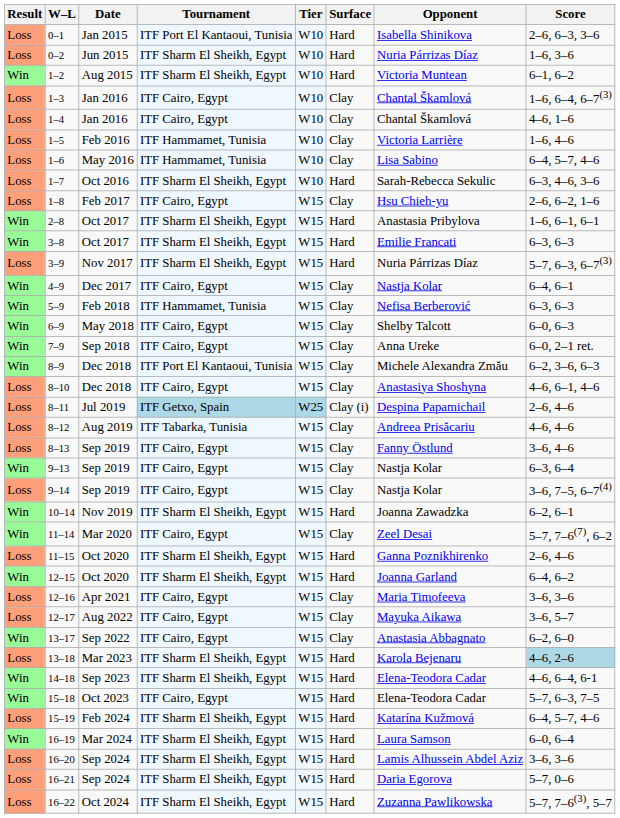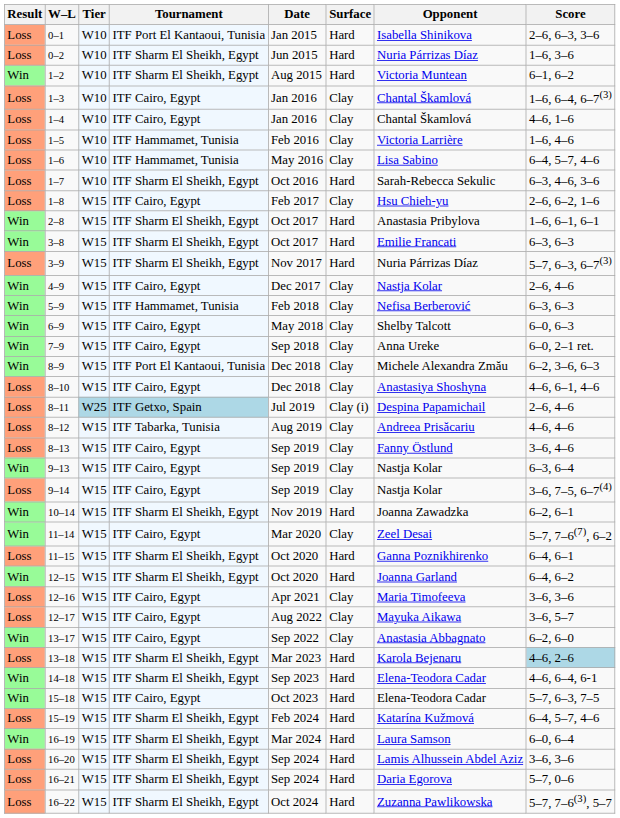 <table class="sortable wikitable">
 <tr>
 <th>Result</th>
 <th class="unsortable">W–L</th>
+<th>Tier</th>
+<th>Tournament</th>
 <th>Date</th>
-<th>Tournament</th>
-<th>Tier</th>
 <th>Surface</th>
 <th>Opponent</th>
 <th class="unsortable">Score</th>
 </tr>
 <tr>
 <td style="background:#ffa07a;">Loss</td>
 <td><small>0–1</small></td>
+<td style="background:#f0f8ff;">W10</td>
+<td style="background:#f0f8ff;">ITF Port El Kantaoui, Tunisia</td>
 <td>Jan 2015</td>
-<td style="background:#f0f8ff;">ITF Port El Kantaoui, Tunisia</td>
-<td style="background:#f0f8ff;">W10</td>
 <td>Hard</td>
 <td> <a href='#'>Isabella Shinikova</a></td>
 <td>2–6, 6–3, 3–6</td>
 </tr>
 <tr>
 <td style="background:#ffa07a;">Loss</td>
 <td><small>0–2</small></td>
+<td style="background:#f0f8ff;">W10</td>
+<td style="background:#f0f8ff;">ITF Sharm El Sheikh, Egypt</td>
 <td>Jun 2015</td>
-<td style="background:#f0f8ff;">ITF Sharm El Sheikh, Egypt</td>
-<td style="background:#f0f8ff;">W10</td>
 <td>Hard</td>
 <td> <a href='#'>Nuria Párrizas Díaz</a></td>
 <td>1–6, 3–6</td>
 </tr>
 <tr>
 <td style="background:#98fb98;">Win</td>
 <td><small>1–2</small></td>
+<td style="background:#f0f8ff;">W10</td>
+<td style="background:#f0f8ff;">ITF Sharm El Sheikh, Egypt</td>
 <td>Aug 2015</td>
-<td style="background:#f0f8ff;">ITF Sharm El Sheikh, Egypt</td>
-<td style="background:#f0f8ff;">W10</td>
 <td>Hard</td>
 <td> <a href='#'>Victoria Muntean</a></td>
 <td>6–1, 6–2</td>
 </tr>
 <tr>
 <td style="background:#ffa07a;">Loss</td>
 <td><small>1–3</small></td>
+<td style="background:#f0f8ff;">W10</td>
+<td style="background:#f0f8ff;">ITF Cairo, Egypt</td>
 <td>Jan 2016</td>
-<td style="background:#f0f8ff;">ITF Cairo, Egypt</td>
-<td style="background:#f0f8ff;">W10</td>
 <td>Clay</td>
 <td> <a href='#'>Chantal Škamlová</a></td>
 <td>1–6, 6–4, 6–7<sup>(3)</sup></td>
 </tr>
 <tr>
 <td style="background:#ffa07a;">Loss</td>
 <td><small>1–4</small></td>
+<td style="background:#f0f8ff;">W10</td>
+<td style="background:#f0f8ff;">ITF Cairo, Egypt</td>
 <td>Jan 2016</td>
-<td style="background:#f0f8ff;">ITF Cairo, Egypt</td>
-<td style="background:#f0f8ff;">W10</td>
 <td>Clay</td>
 <td> Chantal Škamlová</td>
 <td>4–6, 1–6</td>
 </tr>
 <tr>
 <td style="background:#ffa07a;">Loss</td>
 <td><small>1–5</small></td>
+<td style="background:#f0f8ff;">W10</td>
+<td style="background:#f0f8ff;">ITF Hammamet, Tunisia</td>
 <td>Feb 2016</td>
-<td style="background:#f0f8ff;">ITF Hammamet, Tunisia</td>
-<td style="background:#f0f8ff;">W10</td>
 <td>Clay</td>
 <td> <a href='#'>Victoria Larrière</a></td>
 <td>1–6, 4–6</td>
 </tr>
 <tr>
 <td style="background:#ffa07a;">Loss</td>
 <td><small>1–6</small></td>
+<td style="background:#f0f8ff;">W10</td>
+<td style="background:#f0f8ff;">ITF Hammamet, Tunisia</td>
 <td>May 2016</td>
-<td style="background:#f0f8ff;">ITF Hammamet, Tunisia</td>
-<td style="background:#f0f8ff;">W10</td>
 <td>Clay</td>
 <td> <a href='#'>Lisa Sabino</a></td>
 <td>6–4, 5–7, 4–6</td>
 </tr>
 <tr>
 <td style="background:#ffa07a;">Loss</td>
 <td><small>1–7</small></td>
+<td style="background:#f0f8ff;">W10</td>
+<td style="background:#f0f8ff;">ITF Sharm El Sheikh, Egypt</td>
 <td>Oct 2016</td>
-<td style="background:#f0f8ff;">ITF Sharm El Sheikh, Egypt</td>
-<td style="background:#f0f8ff;">W10</td>
 <td>Hard</td>
 <td> Sarah-Rebecca Sekulic</td>
 <td>6–3, 4–6, 3–6</td>
 </tr>
 <tr>
 <td style="background:#ffa07a;">Loss</td>
 <td><small>1–8</small></td>
+<td style="background:#f0f8ff;">W15</td>
+<td style="background:#f0f8ff;">ITF Cairo, Egypt</td>
 <td>Feb 2017</td>
-<td style="background:#f0f8ff;">ITF Cairo, Egypt</td>
-<td style="background:#f0f8ff;">W15</td>
 <td>Clay</td>
 <td> <a href='#'>Hsu Chieh-yu</a></td>
 <td>2–6, 6–2, 1–6</td>
 </tr>
 <tr>
 <td style="background:#98fb98;">Win</td>
 <td><small>2–8</small></td>
+<td style="background:#f0f8ff;">W15</td>
+<td style="background:#f0f8ff;">ITF Sharm El Sheikh, Egypt</td>
 <td>Oct 2017</td>
-<td style="background:#f0f8ff;">ITF Sharm El Sheikh, Egypt</td>
-<td style="background:#f0f8ff;">W15</td>
 <td>Hard</td>
 <td> Anastasia Pribylova</td>
 <td>1–6, 6–1, 6–1</td>
 </tr>
 <tr>
 <td style="background:#98fb98;">Win</td>
 <td><small>3–8</small></td>
+<td style="background:#f0f8ff;">W15</td>
+<td style="background:#f0f8ff;">ITF Sharm El Sheikh, Egypt</td>
 <td>Oct 2017</td>
-<td style="background:#f0f8ff;">ITF Sharm El Sheikh, Egypt</td>
-<td style="background:#f0f8ff;">W15</td>
 <td>Hard</td>
 <td> <a href='#'>Emilie Francati</a></td>
 <td>6–3, 6–3</td>
 </tr>
 <tr>
 <td style="background:#ffa07a;">Loss</td>
 <td><small>3–9</small></td>
+<td style="background:#f0f8ff;">W15</td>
+<td style="background:#f0f8ff;">ITF Sharm El Sheikh, Egypt</td>
 <td>Nov 2017</td>
-<td style="background:#f0f8ff;">ITF Sharm El Sheikh, Egypt</td>
-<td style="background:#f0f8ff;">W15</td>
 <td>Hard</td>
 <td> Nuria Párrizas Díaz</td>
 <td>5–7, 6–3, 6–7<sup>(3)</sup></td>
 </tr>
 <tr>
 <td style="background:#98fb98;">Win</td>
 <td><small>4–9</small></td>
+<td style="background:#f0f8ff;">W15</td>
+<td style="background:#f0f8ff;">ITF Cairo, Egypt</td>
 <td>Dec 2017</td>
-<td style="background:#f0f8ff;">ITF Cairo, Egypt</td>
-<td style="background:#f0f8ff;">W15</td>
 <td>Clay</td>
 <td> <a href='#'>Nastja Kolar</a></td>
-<td>6–4, 6–1</td>
+<td>2–6, 4–6</td>
 </tr>
 <tr>
 <td style="background:#98fb98;">Win</td>
 <td><small>5–9</small></td>
+<td style="background:#f0f8ff;">W15</td>
+<td style="background:#f0f8ff;">ITF Hammamet, Tunisia</td>
 <td>Feb 2018</td>
-<td style="background:#f0f8ff;">ITF Hammamet, Tunisia</td>
-<td style="background:#f0f8ff;">W15</td>
 <td>Clay</td>
 <td> <a href='#'>Nefisa Berberović</a></td>
 <td>6–3, 6–3</td>
 </tr>
 <tr>
 <td style="background:#98fb98;">Win</td>
 <td><small>6–9</small></td>
+<td style="background:#f0f8ff;">W15</td>
+<td style="background:#f0f8ff;">ITF Cairo, Egypt</td>
 <td>May 2018</td>
-<td style="background:#f0f8ff;">ITF Cairo, Egypt</td>
-<td style="background:#f0f8ff;">W15</td>
 <td>Clay</td>
 <td> Shelby Talcott</td>
 <td>6–0, 6–3</td>
 </tr>
 <tr>
 <td style="background:#98fb98;">Win</td>
 <td><small>7–9</small></td>
+<td style="background:#f0f8ff;">W15</td>
+<td style="background:#f0f8ff;">ITF Cairo, Egypt</td>
 <td>Sep 2018</td>
-<td style="background:#f0f8ff;">ITF Cairo, Egypt</td>
-<td style="background:#f0f8ff;">W15</td>
 <td>Clay</td>
 <td> Anna Ureke</td>
 <td>6–0, 2–1 ret.</td>
 </tr>
 <tr>
 <td style="background:#98fb98;">Win</td>
 <td><small>8–9</small></td>
+<td style="background:#f0f8ff;">W15</td>
+<td style="background:#f0f8ff;">ITF Port El Kantaoui, Tunisia</td>
 <td>Dec 2018</td>
-<td style="background:#f0f8ff;">ITF Port El Kantaoui, Tunisia</td>
-<td style="background:#f0f8ff;">W15</td>
 <td>Clay</td>
 <td> Michele Alexandra Zmău</td>
 <td>6–2, 3–6, 6–3</td>
 </tr>
 <tr>
 <td style="background:#ffa07a;">Loss</td>
 <td><small>8–10</small></td>
+<td style="background:#f0f8ff;">W15</td>
+<td style="background:#f0f8ff;">ITF Cairo, Egypt</td>
 <td>Dec 2018</td>
-<td style="background:#f0f8ff;">ITF Cairo, Egypt</td>
-<td style="background:#f0f8ff;">W15</td>
 <td>Clay</td>
 <td> <a href='#'>Anastasiya Shoshyna</a></td>
 <td>4–6, 6–1, 4–6</td>
 </tr>
 <tr>
 <td style="background:#ffa07a;">Loss</td>
 <td><small>8–11</small></td>
+<td style="background:lightblue;">W25</td>
+<td style="background:lightblue;">ITF Getxo, Spain</td>
 <td>Jul 2019</td>
-<td style="background:lightblue;">ITF Getxo, Spain</td>
-<td style="background:lightblue;">W25</td>
 <td>Clay (i)</td>
 <td> <a href='#'>Despina Papamichail</a></td>
 <td>2–6, 4–6</td>
 </tr>
 <tr>
 <td style="background:#ffa07a;">Loss</td>
 <td><small>8–12</small></td>
+<td style="background:#f0f8ff;">W15</td>
+<td style="background:#f0f8ff;">ITF Tabarka, Tunisia</td>
 <td>Aug 2019</td>
-<td style="background:#f0f8ff;">ITF Tabarka, Tunisia</td>
-<td style="background:#f0f8ff;">W15</td>
 <td>Clay</td>
 <td> <a href='#'>Andreea Prisăcariu</a></td>
 <td>4–6, 4–6</td>
 </tr>
 <tr>
 <td style="background:#ffa07a;">Loss</td>
 <td><small>8–13</small></td>
+<td style="background:#f0f8ff;">W15</td>
+<td style="background:#f0f8ff;">ITF Cairo, Egypt</td>
 <td>Sep 2019</td>
-<td style="background:#f0f8ff;">ITF Cairo, Egypt</td>
-<td style="background:#f0f8ff;">W15</td>
 <td>Clay</td>
 <td> <a href='#'>Fanny Östlund</a></td>
 <td>3–6, 4–6</td>
 </tr>
 <tr>
 <td style="background:#98fb98;">Win</td>
 <td><small>9–13</small></td>
+<td style="background:#f0f8ff;">W15</td>
+<td style="background:#f0f8ff;">ITF Cairo, Egypt</td>
 <td>Sep 2019</td>
-<td style="background:#f0f8ff;">ITF Cairo, Egypt</td>
-<td style="background:#f0f8ff;">W15</td>
 <td>Clay</td>
 <td> Nastja Kolar</td>
 <td>6–3, 6–4</td>
 </tr>
 <tr>
 <td style="background:#ffa07a;">Loss</td>
 <td><small>9–14</small></td>
+<td style="background:#f0f8ff;">W15</td>
+<td style="background:#f0f8ff;">ITF Cairo, Egypt</td>
 <td>Sep 2019</td>
-<td style="background:#f0f8ff;">ITF Cairo, Egypt</td>
-<td style="background:#f0f8ff;">W15</td>
 <td>Clay</td>
 <td> Nastja Kolar</td>
 <td>3–6, 7–5, 6–7<sup>(4)</sup></td>
 </tr>
 <tr>
 <td style="background:#98fb98;">Win</td>
 <td><small>10–14</small></td>
+<td style="background:#f0f8ff;">W15</td>
+<td style="background:#f0f8ff;">ITF Sharm El Sheikh, Egypt</td>
 <td>Nov 2019</td>
-<td style="background:#f0f8ff;">ITF Sharm El Sheikh, Egypt</td>
-<td style="background:#f0f8ff;">W15</td>
 <td>Hard</td>
 <td> Joanna Zawadzka</td>
 <td>6–2, 6–1</td>
 </tr>
 <tr>
 <td bgcolor=#98FB98>Win</td>
 <td><small>11–14</small></td>
+<td style="background:#f0f8ff;">W15</td>
+<td style="background:#f0f8ff;">ITF Cairo, Egypt</td>
 <td>Mar 2020</td>
-<td style="background:#f0f8ff;">ITF Cairo, Egypt</td>
-<td style="background:#f0f8ff;">W15</td>
 <td>Clay</td>
 <td> <a href='#'>Zeel Desai</a></td>
 <td>5–7, 7–6<sup>(7)</sup>, 6–2</td>
 </tr>
 <tr>
 <td style="background:#ffa07a;">Loss</td>
 <td><small>11–15</small></td>
+<td style="background:#f0f8ff;">W15</td>
+<td style="background:#f0f8ff;">ITF Sharm El Sheikh, Egypt</td>
 <td>Oct 2020</td>
-<td style="background:#f0f8ff;">ITF Sharm El Sheikh, Egypt</td>
-<td style="background:#f0f8ff;">W15</td>
 <td>Hard</td>
 <td> <a href='#'>Ganna Poznikhirenko</a></td>
-<td>2–6, 4–6</td>
+<td>6–4, 6–1</td>
 </tr>
 <tr>
 <td bgcolor=#98FB98>Win</td>
 <td><small>12–15</small></td>
+<td style="background:#f0f8ff;">W15</td>
+<td style="background:#f0f8ff;">ITF Sharm El Sheikh, Egypt</td>
 <td>Oct 2020</td>
-<td style="background:#f0f8ff;">ITF Sharm El Sheikh, Egypt</td>
-<td style="background:#f0f8ff;">W15</td>
 <td>Hard</td>
 <td> <a href='#'>Joanna Garland</a></td>
 <td>6–4, 6–2</td>
 </tr>
 <tr>
 <td style="background:#ffa07a;">Loss</td>
 <td><small>12–16</small></td>
+<td style="background:#f0f8ff;">W15</td>
+<td style="background:#f0f8ff;">ITF Cairo, Egypt</td>
 <td>Apr 2021</td>
-<td style="background:#f0f8ff;">ITF Cairo, Egypt</td>
-<td style="background:#f0f8ff;">W15</td>
 <td>Clay</td>
 <td> <a href='#'>Maria Timofeeva</a></td>
 <td>3–6, 3–6</td>
 </tr>
 <tr>
 <td style="background:#ffa07a;">Loss</td>
 <td><small>12–17</small></td>
+<td style="background:#f0f8ff;">W15</td>
+<td style="background:#f0f8ff;">ITF Cairo, Egypt</td>
 <td>Aug 2022</td>
-<td style="background:#f0f8ff;">ITF Cairo, Egypt</td>
-<td style="background:#f0f8ff;">W15</td>
 <td>Clay</td>
 <td> <a href='#'>Mayuka Aikawa</a></td>
 <td>3–6, 5–7</td>
 </tr>
 <tr>
 <td bgcolor=98FB98>Win</td>
 <td><small>13–17</small></td>
+<td style="background:#f0f8ff;">W15</td>
+<td style="background:#f0f8ff;">ITF Cairo, Egypt</td>
 <td>Sep 2022</td>
-<td style="background:#f0f8ff;">ITF Cairo, Egypt</td>
-<td style="background:#f0f8ff;">W15</td>
 <td>Clay</td>
 <td> <a href='#'>Anastasia Abbagnato</a></td>
 <td>6–2, 6–0</td>
 </tr>
 <tr>
 <td style="background:#ffa07a;">Loss</td>
 <td><small>13–18</small></td>
+<td style="background:#f0f8ff;">W15</td>
+<td style="background:#f0f8ff;">ITF Sharm El Sheikh, Egypt</td>
 <td>Mar 2023</td>
-<td style="background:#f0f8ff;">ITF Sharm El Sheikh, Egypt</td>
-<td style="background:#f0f8ff;">W15</td>
 <td>Hard</td>
 <td> <a href='#'>Karola Bejenaru</a></td>
 <td style="background: lightblue;">4–6, 2–6</td>
 </tr>
 <tr>
 <td bgcolor=98FB98>Win</td>
 <td><small>14–18</small></td>
+<td style="background:#f0f8ff;">W15</td>
+<td style="background:#f0f8ff;">ITF Sharm El Sheikh, Egypt</td>
 <td>Sep 2023</td>
-<td style="background:#f0f8ff;">ITF Sharm El Sheikh, Egypt</td>
-<td style="background:#f0f8ff;">W15</td>
 <td>Hard</td>
 <td> <a href='#'>Elena-Teodora Cadar</a></td>
 <td>4–6, 6–4, 6-1</td>
 </tr>
 <tr>
 <td bgcolor=98FB98>Win</td>
 <td><small>15–18</small></td>
+<td style="background:#f0f8ff;">W15</td>
+<td style="background:#f0f8ff;">ITF Cairo, Egypt</td>
 <td>Oct 2023</td>
-<td style="background:#f0f8ff;">ITF Cairo, Egypt</td>
-<td style="background:#f0f8ff;">W15</td>
 <td>Hard</td>
 <td> Elena-Teodora Cadar</td>
 <td>5–7, 6–3, 7–5</td>
 </tr>
 <tr>
 <td style="background:#ffa07a;">Loss</td>
 <td><small>15–19</small></td>
+<td style="background:#f0f8ff;">W15</td>
+<td style="background:#f0f8ff;">ITF Sharm El Sheikh, Egypt</td>
 <td>Feb 2024</td>
-<td style="background:#f0f8ff;">ITF Sharm El Sheikh, Egypt</td>
-<td style="background:#f0f8ff;">W15</td>
 <td>Hard</td>
 <td> <a href='#'>Katarína Kužmová</a></td>
 <td>6–4, 5–7, 4–6</td>
 </tr>
 <tr>
 <td bgcolor=98FB98>Win</td>
 <td><small>16–19</small></td>
+<td style="background:#f0f8ff;">W15</td>
+<td style="background:#f0f8ff;">ITF Sharm El Sheikh, Egypt</td>
 <td>Mar 2024</td>
-<td style="background:#f0f8ff;">ITF Sharm El Sheikh, Egypt</td>
-<td style="background:#f0f8ff;">W15</td>
 <td>Hard</td>
 <td> <a href='#'>Laura Samson</a></td>
 <td>6–0, 6–4</td>
 </tr>
 <tr>
 <td style="background:#ffa07a;">Loss</td>
 <td><small>16–20</small></td>
+<td style="background:#f0f8ff;">W15</td>
+<td style="background:#f0f8ff;">ITF Sharm El Sheikh, Egypt</td>
 <td>Sep 2024</td>
-<td style="background:#f0f8ff;">ITF Sharm El Sheikh, Egypt</td>
-<td style="background:#f0f8ff;">W15</td>
 <td>Hard</td>
 <td> <a href='#'>Lamis Alhussein Abdel Aziz</a></td>
 <td>3–6, 3–6</td>
 </tr>
 <tr>
 <td style="background:#ffa07a;">Loss</td>
 <td><small>16–21</small></td>
+<td style="background:#f0f8ff;">W15</td>
+<td style="background:#f0f8ff;">ITF Sharm El Sheikh, Egypt</td>
 <td>Sep 2024</td>
-<td style="background:#f0f8ff;">ITF Sharm El Sheikh, Egypt</td>
-<td style="background:#f0f8ff;">W15</td>
 <td>Hard</td>
 <td> <a href='#'>Daria Egorova</a></td>
 <td>5–7, 0–6</td>
 </tr>
 <tr>
 <td style="background:#ffa07a;">Loss</td>
 <td><small>16–22</small></td>
+<td style="background:#f0f8ff;">W15</td>
+<td style="background:#f0f8ff;">ITF Sharm El Sheikh, Egypt</td>
 <td>Oct 2024</td>
-<td style="background:#f0f8ff;">ITF Sharm El Sheikh, Egypt</td>
-<td style="background:#f0f8ff;">W15</td>
 <td>Hard</td>
 <td> <a href='#'>Zuzanna Pawlikowska</a></td>
 <td>5–7, 7–6<sup>(3)</sup>, 5–7</td>
 </tr>
 </table>
